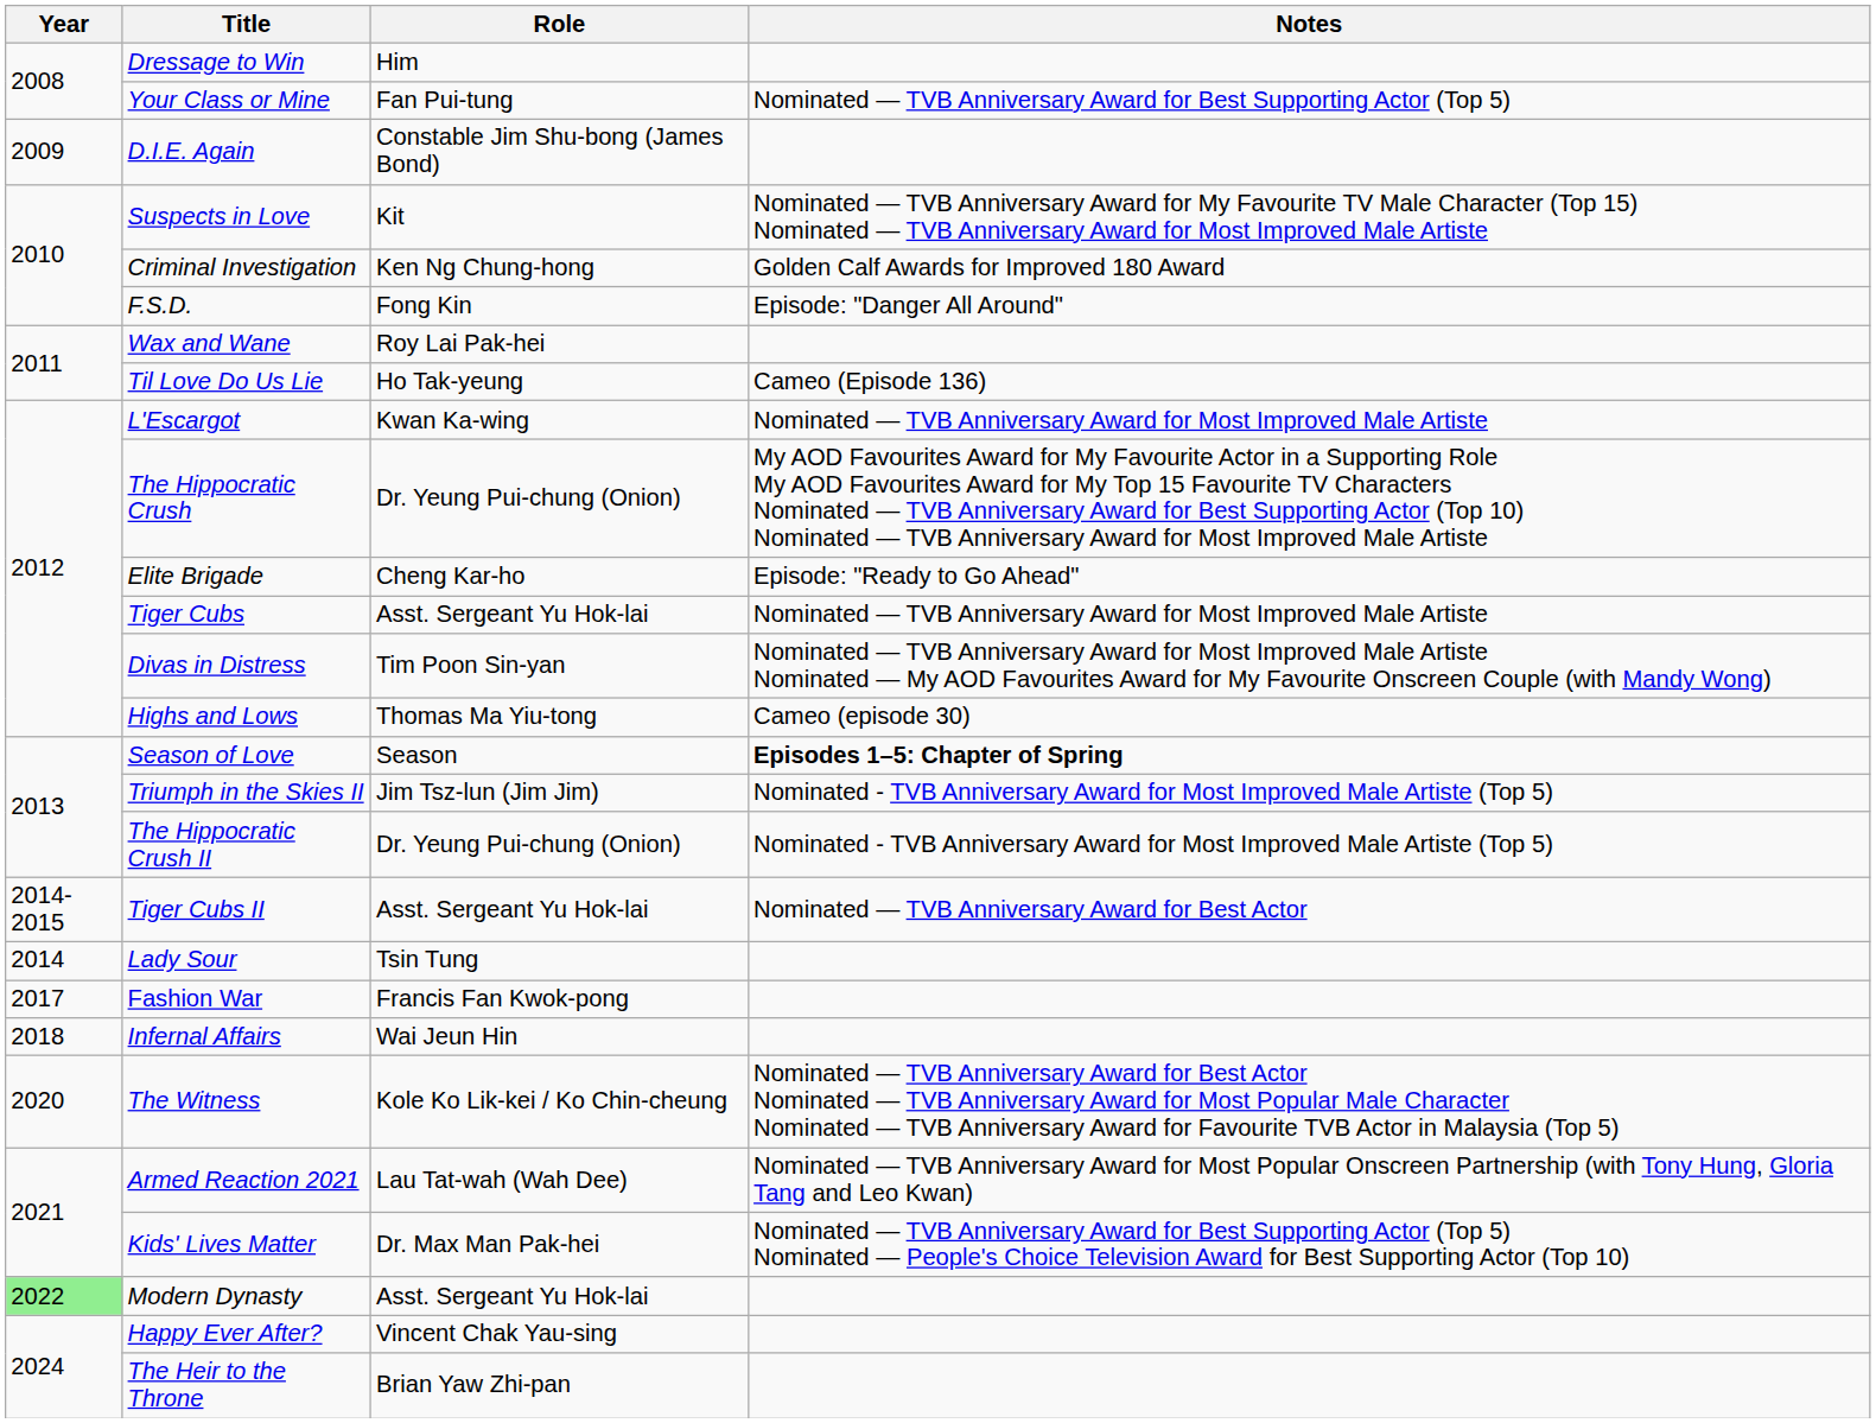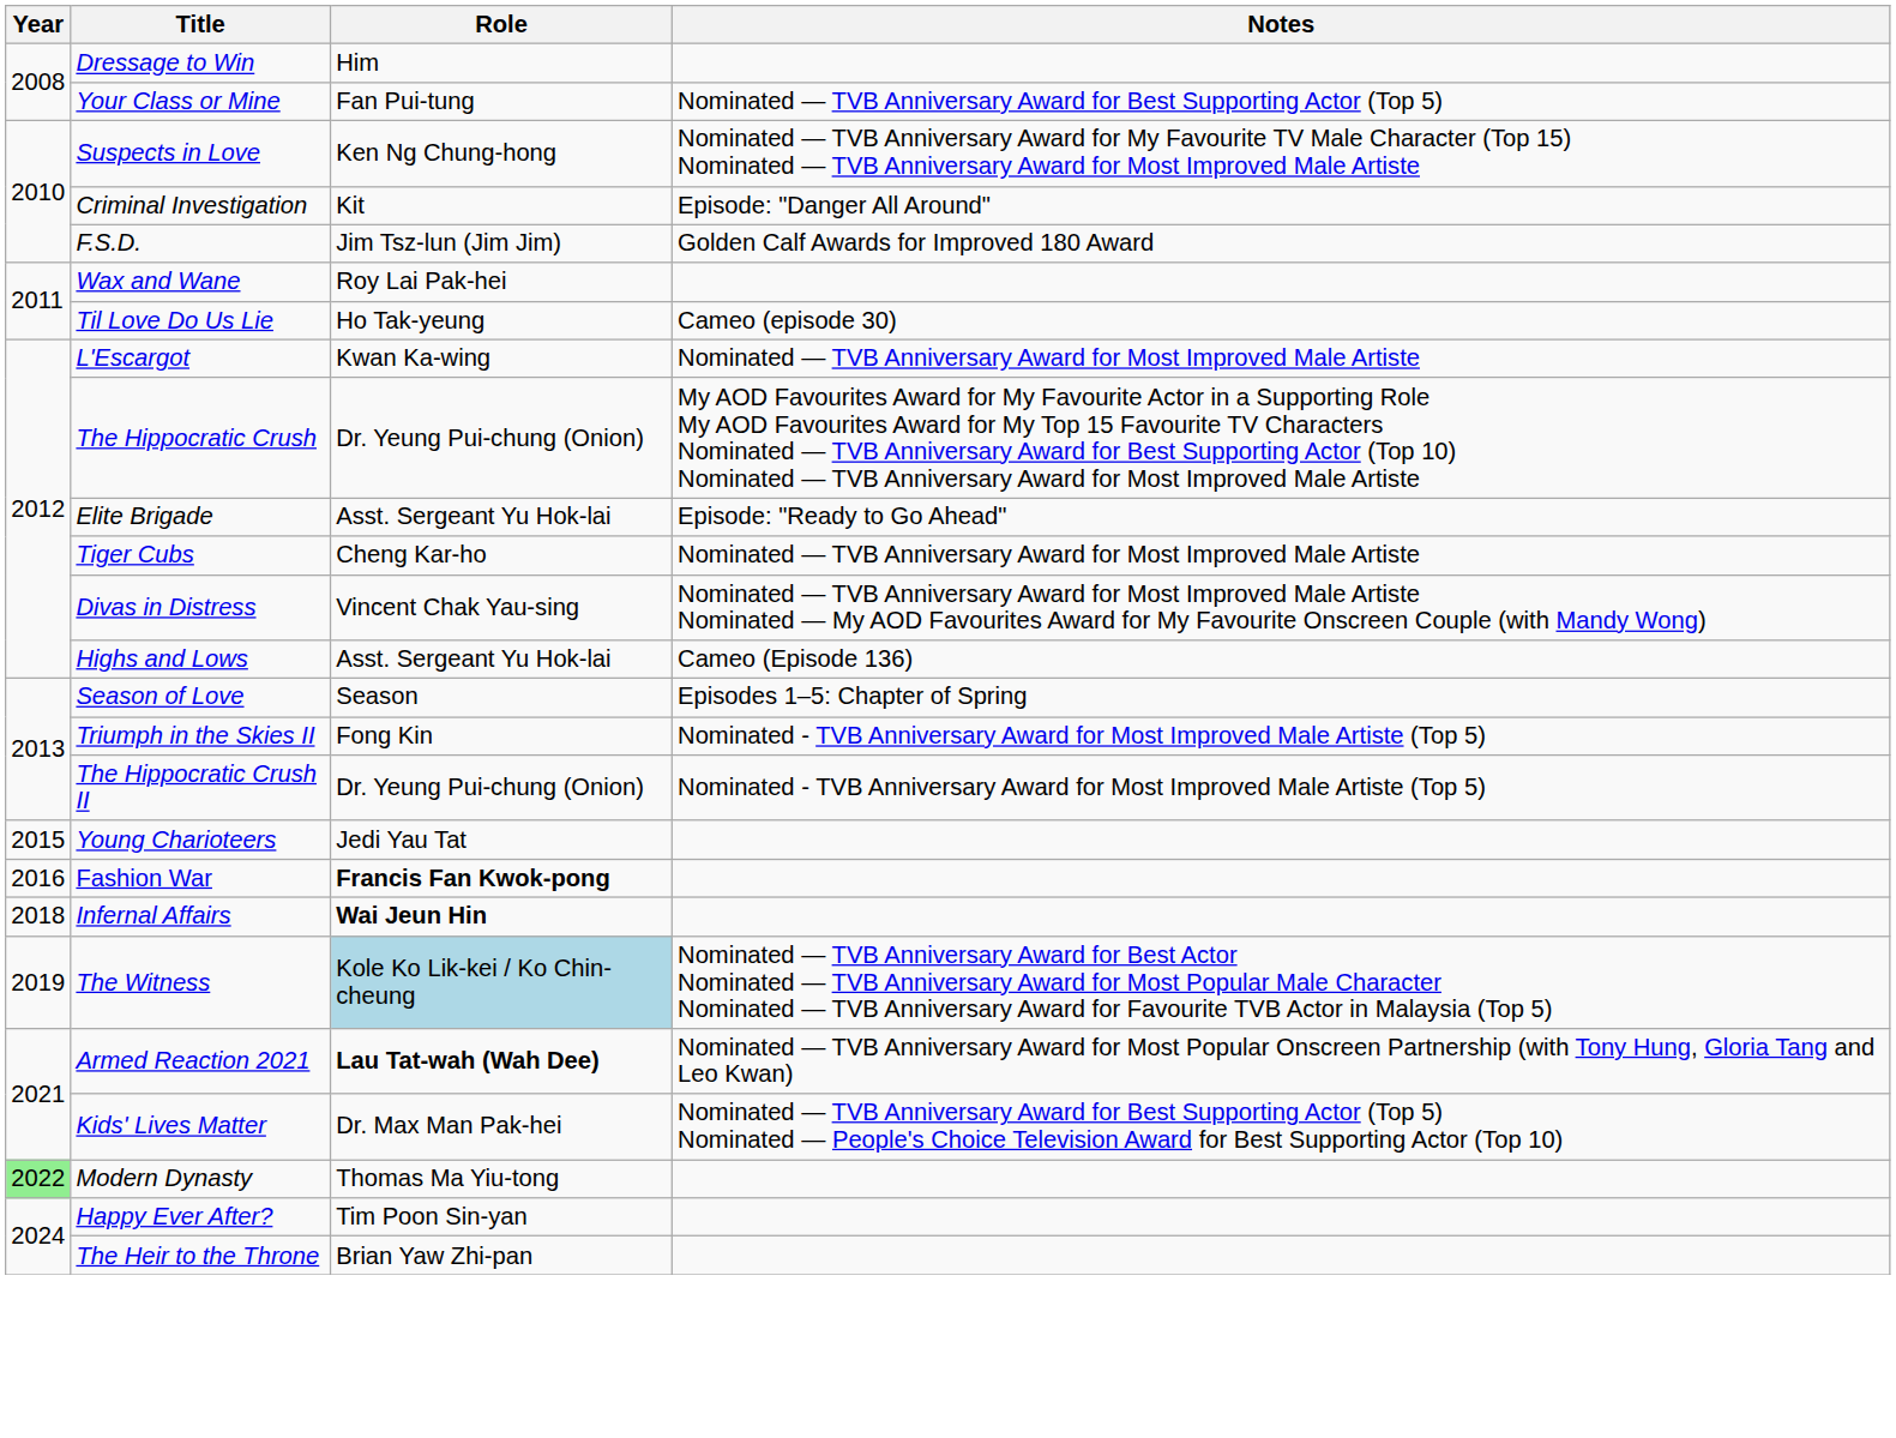 <table class="wikitable plainrowheaders sortable">
 <tr>
 <th scope="col">Year</th>
 <th scope="col">Title</th>
 <th scope="col">Role</th>
 <th scope="col" class="unsortable">Notes</th>
 </tr>
 <tr>
 <td rowspan=2>2008</td>
 <td><em><a href='#'>Dressage to Win</a></em></td>
 <td>Him</td>
 <td></td>
 </tr>
 <tr>
 <td><em><a href='#'>Your Class or Mine</a></em></td>
 <td>Fan Pui-tung</td>
 <td>Nominated — <a href='#'>TVB Anniversary Award for Best Supporting Actor</a> (Top 5)</td>
 </tr>
 <tr>
-<td>2009</td>
-<td><em><a href='#'>D.I.E. Again</a></em></td>
-<td>Constable Jim Shu-bong (James Bond)</td>
-<td></td>
-</tr>
-<tr>
 <td rowspan=3>2010</td>
 <td><em><a href='#'>Suspects in Love</a></em></td>
-<td>Kit</td>
+<td>Ken Ng Chung-hong</td>
 <td>Nominated — TVB Anniversary Award for My Favourite TV Male Character (Top 15)<br>Nominated — <a href='#'>TVB Anniversary Award for Most Improved Male Artiste</a></td>
 </tr>
 <tr>
 <td><em>Criminal Investigation</em></td>
-<td>Ken Ng Chung-hong</td>
-<td>Golden Calf Awards for Improved 180 Award</td>
+<td>Kit</td>
+<td>Episode: "Danger All Around"</td>
 </tr>
 <tr>
 <td><em>F.S.D.</em></td>
-<td>Fong Kin</td>
-<td>Episode: "Danger All Around"</td>
+<td>Jim Tsz-lun (Jim Jim)</td>
+<td>Golden Calf Awards for Improved 180 Award</td>
 </tr>
 <tr>
 <td rowspan=2>2011</td>
 <td><em><a href='#'>Wax and Wane</a></em></td>
 <td>Roy Lai Pak-hei</td>
 <td></td>
 </tr>
 <tr>
 <td><em><a href='#'>Til Love Do Us Lie</a></em></td>
 <td>Ho Tak-yeung</td>
-<td>Cameo (Episode 136)</td>
+<td>Cameo (episode 30)</td>
 </tr>
 <tr>
 <td rowspan=6>2012</td>
 <td><em><a href='#'>L'Escargot</a></em></td>
 <td>Kwan Ka-wing</td>
 <td>Nominated — <a href='#'>TVB Anniversary Award for Most Improved Male Artiste</a></td>
 </tr>
 <tr>
 <td><em><a href='#'>The Hippocratic Crush</a></em></td>
 <td>Dr. Yeung Pui-chung (Onion)</td>
 <td>My AOD Favourites Award for My Favourite Actor in a Supporting Role<br>My AOD Favourites Award for My Top 15 Favourite TV Characters<br>Nominated — <a href='#'>TVB Anniversary Award for Best Supporting Actor</a> (Top 10)<br>Nominated — TVB Anniversary Award for Most Improved Male Artiste</td>
 </tr>
 <tr>
 <td><em>Elite Brigade</em></td>
-<td>Cheng Kar-ho</td>
+<td>Asst. Sergeant Yu Hok-lai</td>
 <td>Episode: "Ready to Go Ahead"</td>
 </tr>
 <tr>
 <td><em><a href='#'>Tiger Cubs</a></em></td>
-<td>Asst. Sergeant Yu Hok-lai</td>
+<td>Cheng Kar-ho</td>
 <td>Nominated — TVB Anniversary Award for Most Improved Male Artiste</td>
 </tr>
 <tr>
 <td><em><a href='#'>Divas in Distress</a></em></td>
-<td>Tim Poon Sin-yan</td>
+<td>Vincent Chak Yau-sing</td>
 <td>Nominated — TVB Anniversary Award for Most Improved Male Artiste<br>Nominated — My AOD Favourites Award for My Favourite Onscreen Couple (with <a href='#'>Mandy Wong</a>)</td>
 </tr>
 <tr>
 <td><em><a href='#'>Highs and Lows</a></em></td>
-<td>Thomas Ma Yiu-tong</td>
-<td>Cameo (episode 30)</td>
+<td>Asst. Sergeant Yu Hok-lai</td>
+<td>Cameo (Episode 136)</td>
 </tr>
 <tr>
 <td rowspan=3>2013</td>
 <td><em><a href='#'>Season of Love</a></em></td>
 <td>Season</td>
-<td><strong>Episodes 1–5: Chapter of Spring</strong></td>
+<td>Episodes 1–5: Chapter of Spring</td>
 </tr>
 <tr>
 <td><em><a href='#'>Triumph in the Skies II</a></em></td>
-<td>Jim Tsz-lun (Jim Jim)</td>
+<td>Fong Kin</td>
 <td>Nominated - <a href='#'>TVB Anniversary Award for Most Improved Male Artiste</a> (Top 5)</td>
 </tr>
 <tr>
 <td><em><a href='#'>The Hippocratic Crush II</a></em></td>
 <td>Dr. Yeung Pui-chung (Onion)</td>
 <td>Nominated - TVB Anniversary Award for Most Improved Male Artiste (Top 5)</td>
 </tr>
 <tr>
-<td>2014-2015</td>
-<td><em><a href='#'>Tiger Cubs II</a></em></td>
-<td>Asst. Sergeant Yu Hok-lai</td>
-<td>Nominated — <a href='#'>TVB Anniversary Award for Best Actor</a></td>
-</tr>
-<tr>
-<td>2014</td>
-<td><em><a href='#'>Lady Sour</a></em></td>
-<td>Tsin Tung</td>
+<td>2015</td>
+<td><em><a href='#'>Young Charioteers</a></em></td>
+<td>Jedi Yau Tat</td>
 <td></td>
 </tr>
 <tr>
-<td>2017</td>
+<td>2016</td>
 <td><a href='#'>Fashion War</a></td>
-<td>Francis Fan Kwok-pong</td>
+<td><strong>Francis Fan Kwok-pong</strong></td>
 <td></td>
 </tr>
 <tr>
 <td>2018</td>
 <td><em><a href='#'>Infernal Affairs</a></em></td>
-<td>Wai Jeun Hin</td>
+<td><strong>Wai Jeun Hin</strong></td>
 <td></td>
 </tr>
 <tr>
-<td>2020</td>
+<td>2019</td>
 <td><em><a href='#'>The Witness</a></em></td>
-<td>Kole Ko Lik-kei / Ko Chin-cheung</td>
+<td style="background: lightblue;">Kole Ko Lik-kei / Ko Chin-cheung</td>
 <td>Nominated — <a href='#'>TVB Anniversary Award for Best Actor</a><br> Nominated — <a href='#'>TVB Anniversary Award for Most Popular Male Character</a><br> Nominated — TVB Anniversary Award for Favourite TVB Actor in Malaysia (Top 5)</td>
 </tr>
 <tr>
 <td rowspan=2>2021</td>
 <td><em><a href='#'>Armed Reaction 2021</a></em></td>
-<td>Lau Tat-wah (Wah Dee)</td>
+<td><strong>Lau Tat-wah (Wah Dee)</strong></td>
 <td>Nominated — TVB Anniversary Award for Most Popular Onscreen Partnership (with <a href='#'>Tony Hung</a>, <a href='#'>Gloria Tang</a> and Leo Kwan)</td>
 </tr>
 <tr>
 <td><em><a href='#'>Kids' Lives Matter</a></em></td>
 <td>Dr. Max Man Pak-hei</td>
 <td>Nominated — <a href='#'>TVB Anniversary Award for Best Supporting Actor</a> (Top 5) <br> Nominated — <a href='#'>People's Choice Television Award</a> for Best Supporting Actor (Top 10)</td>
 </tr>
 <tr>
 <td style="background: lightgreen;">2022</td>
 <td><em>Modern Dynasty</em></td>
-<td>Asst. Sergeant Yu Hok-lai</td>
+<td>Thomas Ma Yiu-tong</td>
 <td></td>
 </tr>
 <tr>
 <td rowspan=2>2024</td>
 <td><em><a href='#'>Happy Ever After?</a></em></td>
-<td>Vincent Chak Yau-sing</td>
+<td>Tim Poon Sin-yan</td>
 <td></td>
 </tr>
 <tr>
 <td><em><a href='#'>The Heir to the Throne</a></em></td>
 <td>Brian Yaw Zhi-pan</td>
 <td></td>
 </tr>
 </table>
